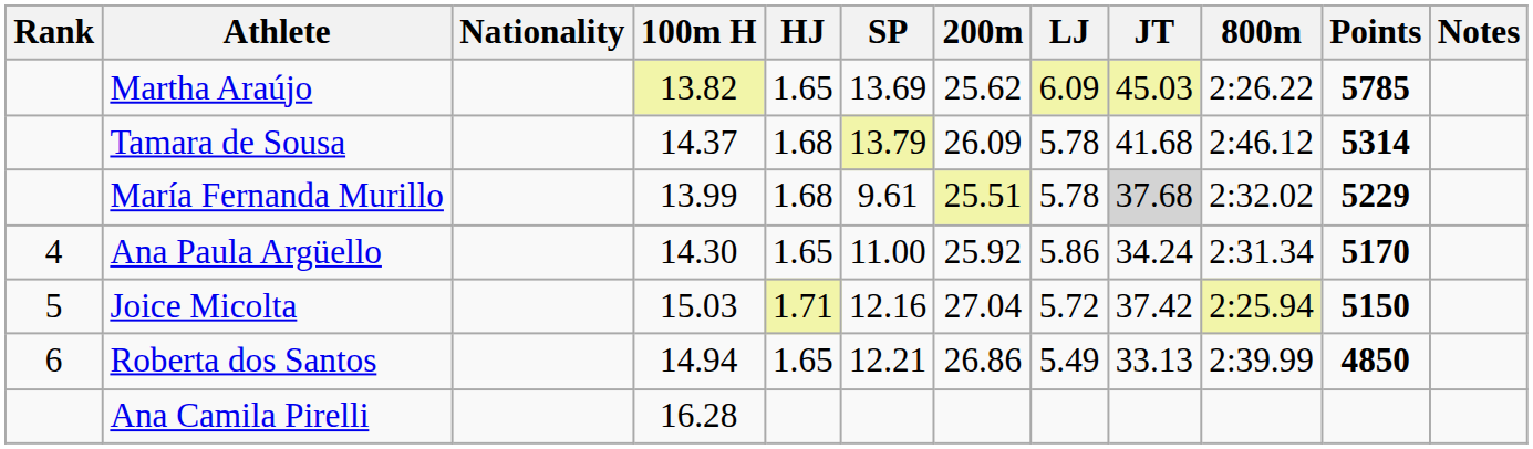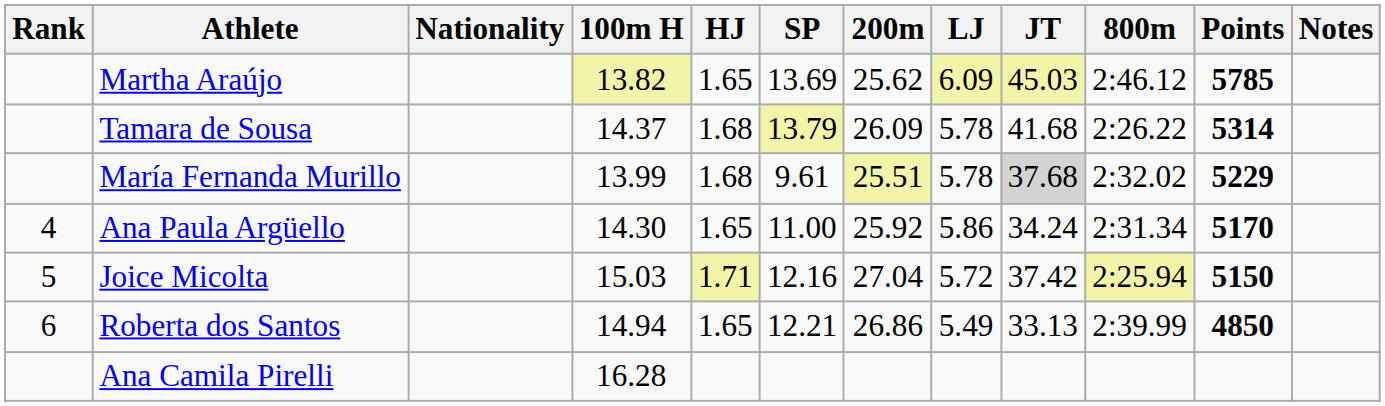 <table class="wikitable sortable" style=" text-align:center;">
 <tr>
 <th>Rank</th>
 <th>Athlete</th>
 <th>Nationality</th>
 <th>100m H</th>
 <th>HJ</th>
 <th>SP</th>
 <th>200m</th>
 <th>LJ</th>
 <th>JT</th>
 <th>800m</th>
 <th>Points</th>
 <th>Notes</th>
 </tr>
 <tr>
 <td></td>
 <td align=left><a href='#'>Martha Araújo</a></td>
 <td align=left></td>
 <td bgcolor=#F2F5A9>13.82</td>
 <td>1.65</td>
 <td>13.69</td>
 <td>25.62</td>
 <td bgcolor=#F2F5A9>6.09</td>
 <td bgcolor=#F2F5A9>45.03</td>
-<td>2:26.22</td>
+<td>2:46.12</td>
 <td><strong>5785</strong></td>
 <td></td>
 </tr>
 <tr>
 <td></td>
 <td align=left><a href='#'>Tamara de Sousa</a></td>
 <td align=left></td>
 <td>14.37</td>
 <td>1.68</td>
 <td bgcolor=#F2F5A9>13.79</td>
 <td>26.09</td>
 <td>5.78</td>
 <td>41.68</td>
-<td>2:46.12</td>
+<td>2:26.22</td>
 <td><strong>5314</strong></td>
 <td></td>
 </tr>
 <tr>
 <td></td>
 <td align=left><a href='#'>María Fernanda Murillo</a></td>
 <td align=left></td>
 <td>13.99</td>
 <td>1.68</td>
 <td>9.61</td>
 <td bgcolor=#F2F5A9>25.51</td>
 <td>5.78</td>
 <td style="background: lightgrey;">37.68</td>
 <td>2:32.02</td>
 <td><strong>5229</strong></td>
 <td><strong></strong></td>
 </tr>
 <tr>
 <td>4</td>
 <td align=left><a href='#'>Ana Paula Argüello</a></td>
 <td align=left></td>
 <td>14.30</td>
 <td>1.65</td>
 <td>11.00</td>
 <td>25.92</td>
 <td>5.86</td>
 <td>34.24</td>
 <td>2:31.34</td>
 <td><strong>5170</strong></td>
 <td></td>
 </tr>
 <tr>
 <td>5</td>
 <td align=left><a href='#'>Joice Micolta</a></td>
 <td align=left></td>
 <td>15.03</td>
 <td bgcolor=#F2F5A9>1.71</td>
 <td>12.16</td>
 <td>27.04</td>
 <td>5.72</td>
 <td>37.42</td>
 <td bgcolor=#F2F5A9>2:25.94</td>
 <td><strong>5150</strong></td>
 <td></td>
 </tr>
 <tr>
 <td>6</td>
 <td align=left><a href='#'>Roberta dos Santos</a></td>
 <td align=left></td>
 <td>14.94</td>
 <td>1.65</td>
 <td>12.21</td>
 <td>26.86</td>
 <td>5.49</td>
 <td>33.13</td>
 <td>2:39.99</td>
 <td><strong>4850</strong></td>
 <td></td>
 </tr>
 <tr>
 <td></td>
 <td align=left><a href='#'>Ana Camila Pirelli</a></td>
 <td align=left></td>
 <td>16.28</td>
 <td></td>
 <td></td>
 <td></td>
 <td></td>
 <td></td>
 <td></td>
 <td><strong></strong></td>
 <td></td>
 </tr>
 </table>
